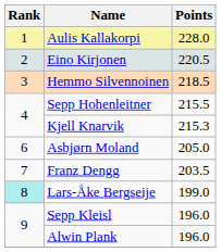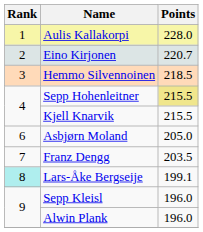 <table class="wikitable sortable">
 <tr>
 <th align=Center>Rank</th>
 <th>Name</th>
 <th>Points</th>
 </tr>
 <tr style="background:#F7F6A8">
 <td align=center>1</td>
 <td> <a href='#'>Aulis Kallakorpi</a></td>
 <td align=center>228.0</td>
 </tr>
 <tr style="background: #DCE5E5;">
 <td align=center>2</td>
 <td> <a href='#'>Eino Kirjonen</a></td>
-<td align=center>220.5</td>
+<td align=center>220.7</td>
 </tr>
 <tr style="background: #FFDAB9;">
 <td align=center>3</td>
 <td> <a href='#'>Hemmo Silvennoinen</a></td>
 <td align=center>218.5</td>
 </tr>
 <tr>
 <td rowspan=2 align=center>4</td>
 <td> <a href='#'>Sepp Hohenleitner</a></td>
-<td align=center>215.5</td>
+<td align=center style="background: khaki;">215.5</td>
 </tr>
 <tr>
 <td> <a href='#'>Kjell Knarvik</a></td>
-<td align=center>215.3</td>
+<td align=center>215.5</td>
 </tr>
 <tr>
 <td align=center>6</td>
 <td> <a href='#'>Asbjørn Moland</a></td>
 <td align=center>205.0</td>
 </tr>
 <tr>
 <td align=center>7</td>
 <td> <a href='#'>Franz Dengg</a></td>
 <td align=center>203.5</td>
 </tr>
 <tr>
 <td align=center style="background: paleturquoise;">8</td>
 <td> <a href='#'>Lars-Åke Bergseije</a></td>
-<td align=center>199.0</td>
+<td align=center>199.1</td>
 </tr>
 <tr>
 <td rowspan=2 align=center>9</td>
 <td> <a href='#'>Sepp Kleisl</a></td>
 <td align=center>196.0</td>
 </tr>
 <tr>
 <td> <a href='#'>Alwin Plank</a></td>
 <td align=center>196.0</td>
 </tr>
 <tr>
 </tr>
 </table>
